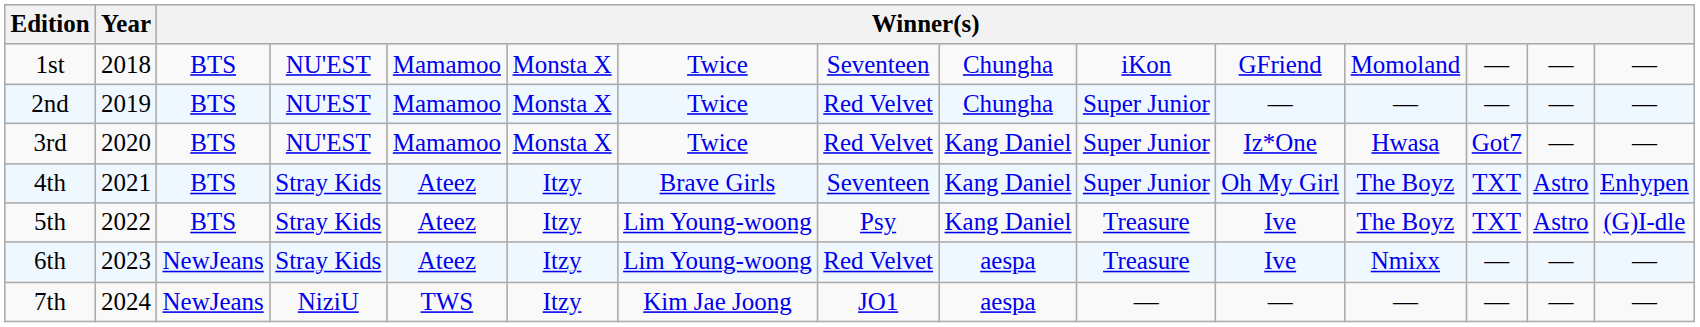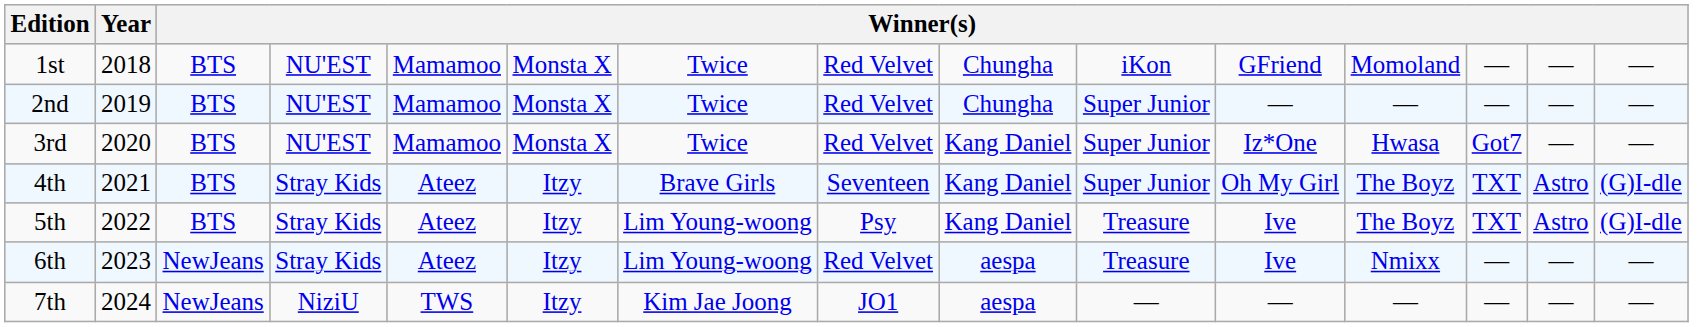 <table class="wikitable" style="text-align:center">
 <tr>
 <th>Edition</th>
 <th>Year</th>
 <th colspan="13">Winner(s)</th>
 </tr>
 <tr>
 <td>1st</td>
 <td>2018</td>
 <td><a href='#'>BTS</a></td>
 <td><a href='#'>NU'EST</a></td>
 <td><a href='#'>Mamamoo</a></td>
 <td><a href='#'>Monsta X</a></td>
 <td><a href='#'>Twice</a></td>
-<td><a href='#'>Seventeen</a></td>
+<td><a href='#'>Red Velvet</a></td>
 <td><a href='#'>Chungha</a></td>
 <td><a href='#'>iKon</a></td>
 <td><a href='#'>GFriend</a></td>
 <td><a href='#'>Momoland</a></td>
 <td>—</td>
 <td>—</td>
 <td>—</td>
 </tr>
 <tr style="background:#f0f8ff;">
 <td>2nd</td>
 <td>2019</td>
 <td><a href='#'>BTS</a></td>
 <td><a href='#'>NU'EST</a></td>
 <td><a href='#'>Mamamoo</a></td>
 <td><a href='#'>Monsta X</a></td>
 <td><a href='#'>Twice</a></td>
 <td><a href='#'>Red Velvet</a></td>
 <td><a href='#'>Chungha</a></td>
 <td><a href='#'>Super Junior</a></td>
 <td>—</td>
 <td>—</td>
 <td —>—</td>
 <td>—</td>
 <td>—</td>
 </tr>
 <tr>
 <td>3rd</td>
 <td>2020</td>
 <td><a href='#'>BTS</a></td>
 <td><a href='#'>NU'EST</a></td>
 <td><a href='#'>Mamamoo</a></td>
 <td><a href='#'>Monsta X</a></td>
 <td><a href='#'>Twice</a></td>
 <td><a href='#'>Red Velvet</a></td>
 <td><a href='#'>Kang Daniel</a></td>
 <td><a href='#'>Super Junior</a></td>
 <td><a href='#'>Iz*One</a></td>
 <td><a href='#'>Hwasa</a></td>
 <td><a href='#'>Got7</a></td>
 <td>—</td>
 <td>—</td>
 </tr>
 <tr style="background:#f0f8ff;">
 <td>4th</td>
 <td>2021</td>
 <td><a href='#'>BTS</a></td>
 <td><a href='#'>Stray Kids</a></td>
 <td><a href='#'>Ateez</a></td>
 <td><a href='#'>Itzy</a></td>
 <td><a href='#'>Brave Girls</a></td>
 <td><a href='#'>Seventeen</a></td>
 <td><a href='#'>Kang Daniel</a></td>
 <td><a href='#'>Super Junior</a></td>
 <td><a href='#'>Oh My Girl</a></td>
 <td><a href='#'>The Boyz</a></td>
 <td><a href='#'>TXT</a></td>
 <td><a href='#'>Astro</a></td>
-<td><a href='#'>Enhypen</a></td>
+<td><a href='#'>(G)I-dle</a></td>
 </tr>
 <tr>
 <td>5th</td>
 <td>2022</td>
 <td><a href='#'>BTS</a></td>
 <td><a href='#'>Stray Kids</a></td>
 <td><a href='#'>Ateez</a></td>
 <td><a href='#'>Itzy</a></td>
 <td><a href='#'>Lim Young-woong</a></td>
 <td><a href='#'>Psy</a></td>
 <td><a href='#'>Kang Daniel</a></td>
 <td><a href='#'>Treasure</a></td>
 <td><a href='#'>Ive</a></td>
 <td><a href='#'>The Boyz</a></td>
 <td><a href='#'>TXT</a></td>
 <td><a href='#'>Astro</a></td>
 <td><a href='#'>(G)I-dle</a></td>
 </tr>
 <tr style="background:#f0f8ff;">
 <td>6th</td>
 <td>2023</td>
 <td><a href='#'>NewJeans</a></td>
 <td><a href='#'>Stray Kids</a></td>
 <td><a href='#'>Ateez</a></td>
 <td><a href='#'>Itzy</a></td>
 <td><a href='#'>Lim Young-woong</a></td>
 <td><a href='#'>Red Velvet</a></td>
 <td><a href='#'>aespa</a></td>
 <td><a href='#'>Treasure</a></td>
 <td><a href='#'>Ive</a></td>
 <td><a href='#'>Nmixx</a></td>
 <td>—</td>
 <td>—</td>
 <td>—</td>
 </tr>
 <tr>
 <td>7th</td>
 <td>2024</td>
 <td><a href='#'>NewJeans</a></td>
 <td><a href='#'>NiziU</a></td>
 <td><a href='#'>TWS</a></td>
 <td><a href='#'>Itzy</a></td>
 <td><a href='#'>Kim Jae Joong</a></td>
 <td><a href='#'>JO1</a></td>
 <td><a href='#'>aespa</a></td>
 <td>—</td>
 <td>—</td>
 <td>—</td>
 <td>—</td>
 <td>—</td>
 <td>—</td>
 </tr>
 </table>
